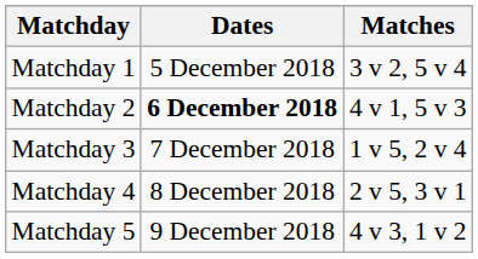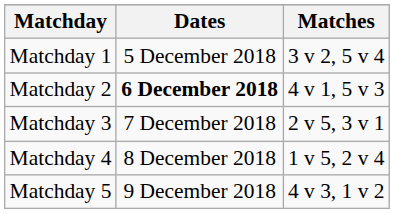 <table class="wikitable" style="text-align:center">
 <tr>
 </tr>
 <tr>
 <th>Matchday</th>
 <th>Dates</th>
 <th>Matches</th>
 </tr>
 <tr>
 <td>Matchday 1</td>
 <td>5 December 2018</td>
 <td>3 v 2, 5 v 4</td>
 </tr>
 <tr>
 <td>Matchday 2</td>
 <td><strong>6 December 2018</strong></td>
 <td>4 v 1, 5 v 3</td>
 </tr>
 <tr>
 <td>Matchday 3</td>
 <td>7 December 2018</td>
-<td>1 v 5, 2 v 4</td>
+<td>2 v 5, 3 v 1</td>
 </tr>
 <tr>
 <td>Matchday 4</td>
 <td>8 December 2018</td>
-<td>2 v 5, 3 v 1</td>
+<td>1 v 5, 2 v 4</td>
 </tr>
 <tr>
 <td>Matchday 5</td>
 <td>9 December 2018</td>
 <td>4 v 3, 1 v 2</td>
 </tr>
 </table>
